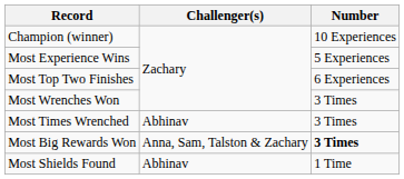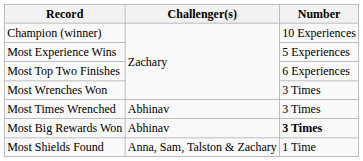 <table class="wikitable" align="center" style="text-align:centre">
 <tr>
 <th>Record</th>
 <th>Challenger(s)</th>
 <th>Number</th>
 </tr>
 <tr>
 <td>Champion (winner)</td>
 <td rowspan=4>Zachary</td>
 <td>10 Experiences</td>
 </tr>
 <tr>
 <td>Most Experience Wins</td>
 <td>5 Experiences</td>
 </tr>
 <tr>
 <td>Most Top Two Finishes</td>
 <td>6 Experiences</td>
 </tr>
 <tr>
 <td>Most Wrenches Won</td>
 <td>3 Times</td>
 </tr>
 <tr>
 <td>Most Times Wrenched</td>
 <td>Abhinav</td>
 <td rowspan=1>3 Times</td>
 </tr>
 <tr>
 <td>Most Big Rewards Won</td>
-<td>Anna, Sam, Talston & Zachary</td>
+<td>Abhinav</td>
 <td><strong>3 Times</strong></td>
 </tr>
 <tr>
 <td>Most Shields Found</td>
-<td>Abhinav</td>
+<td>Anna, Sam, Talston & Zachary</td>
 <td>1 Time</td>
 </tr>
 </table>
